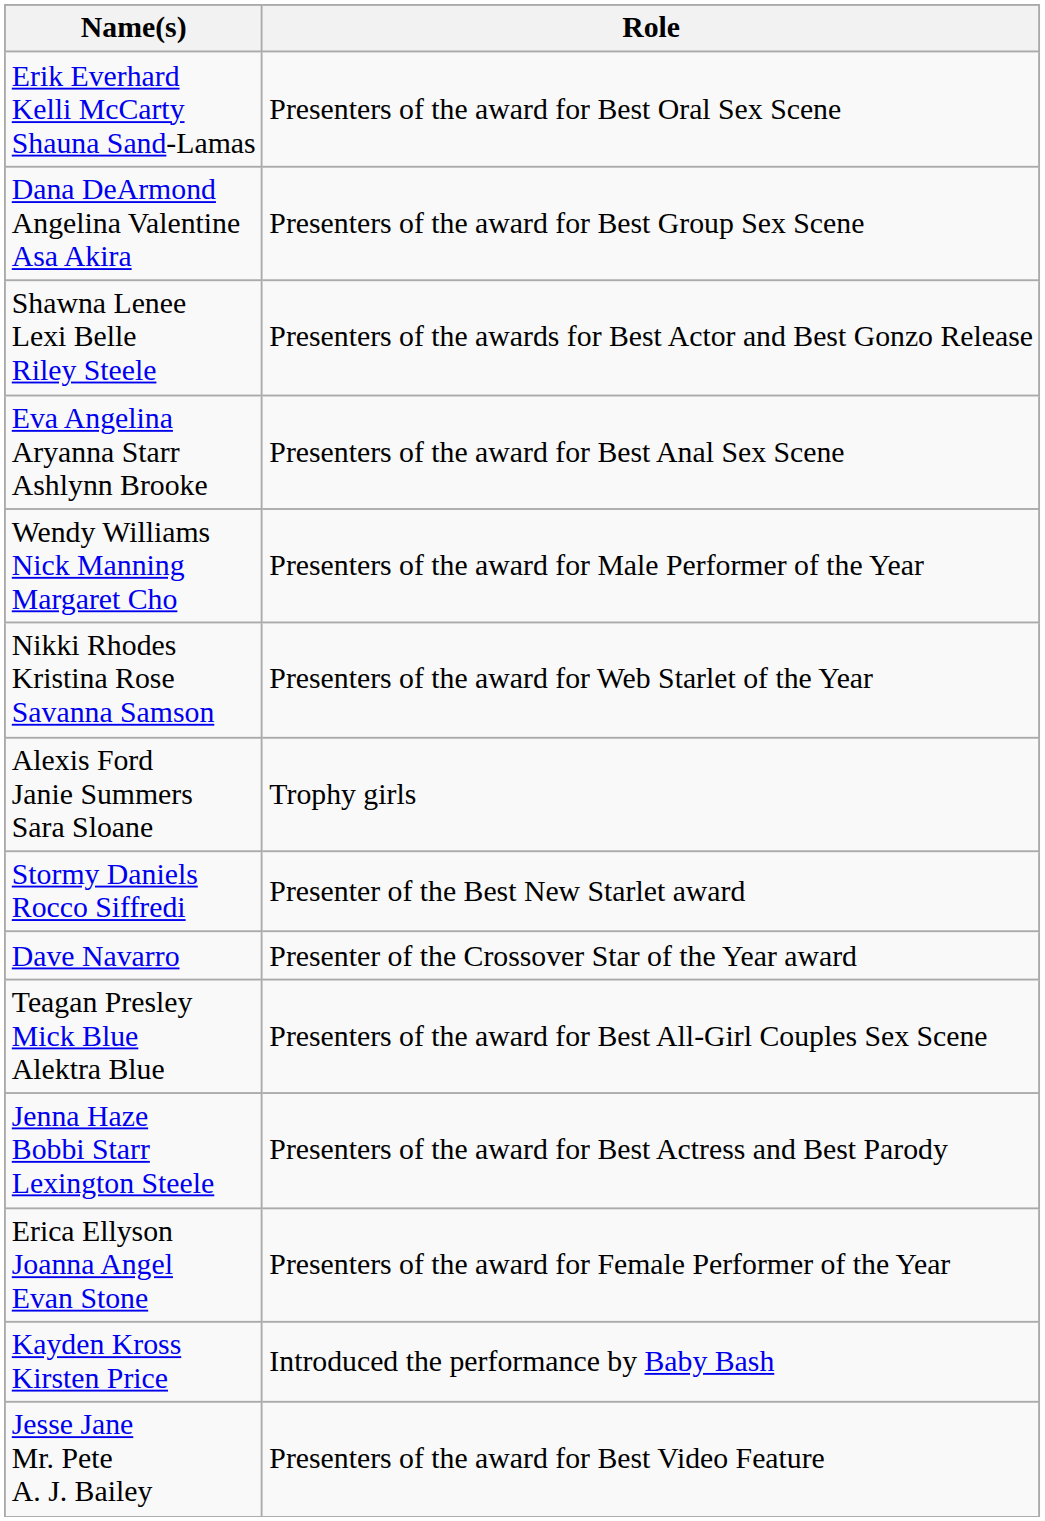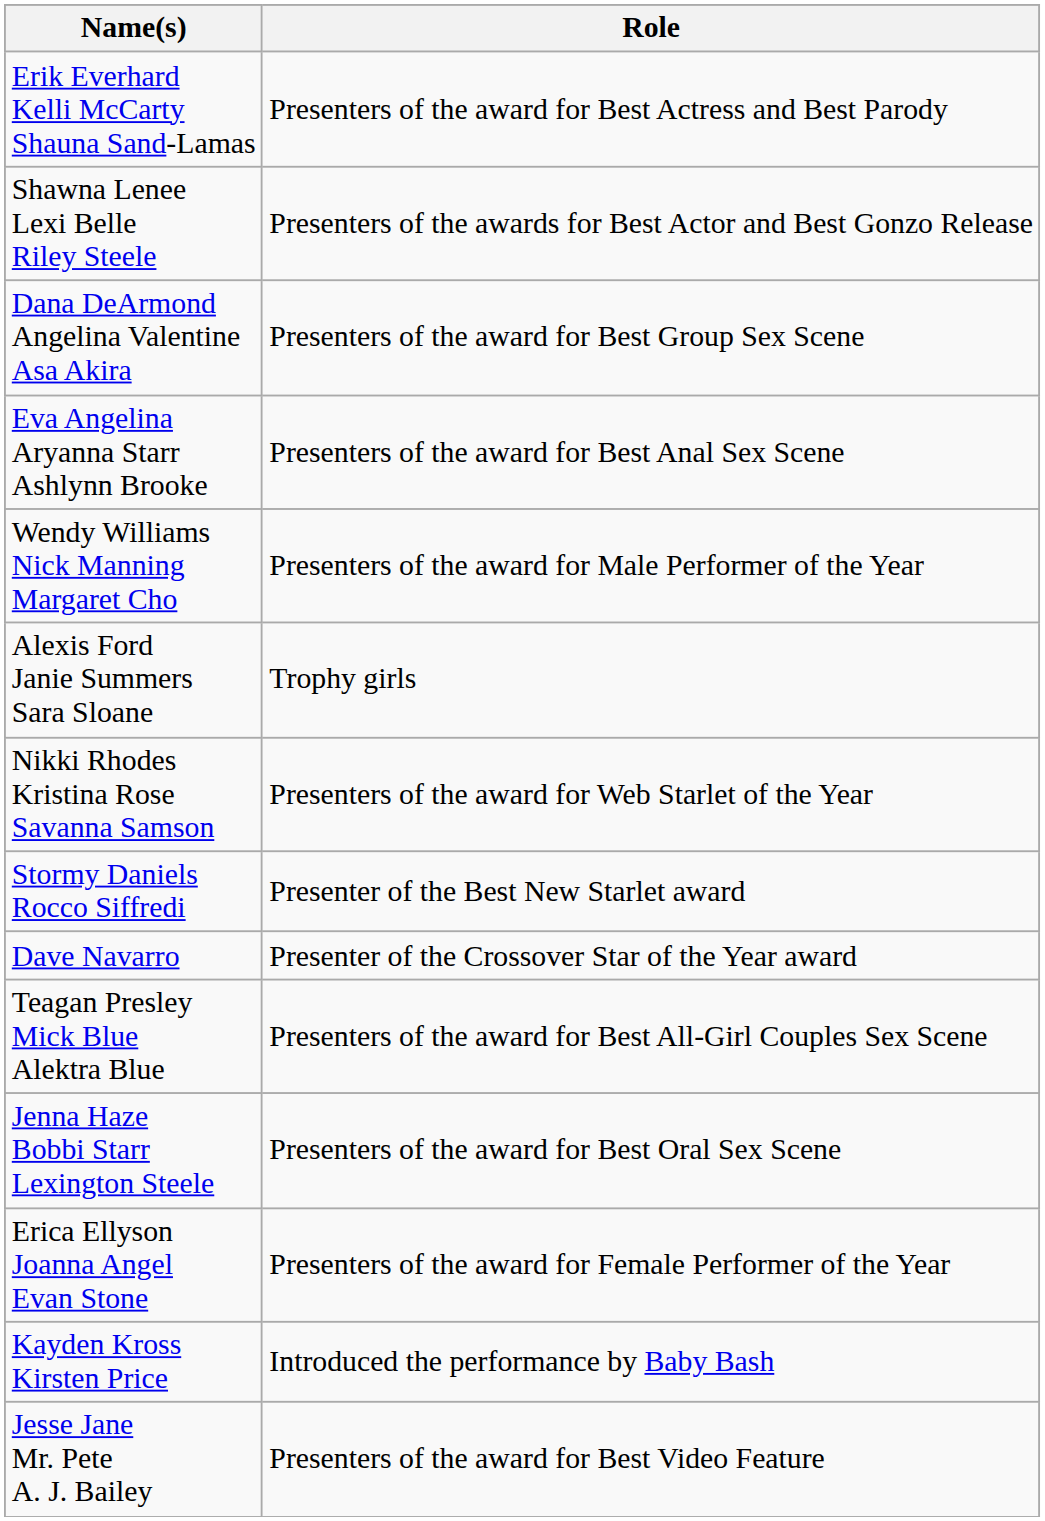 <table class="wikitable">
 <tr>
 <th>Name(s)</th>
 <th>Role</th>
 </tr>
 <tr>
 <td><a href='#'>Erik Everhard</a><br><a href='#'>Kelli McCarty</a><br><a href='#'>Shauna Sand</a>-Lamas</td>
-<td>Presenters of the award for Best Oral Sex Scene</td>
+<td>Presenters of the award for Best Actress and Best Parody</td>
+</tr>
+<tr>
+<td>Shawna Lenee<br>Lexi Belle<br><a href='#'>Riley Steele</a></td>
+<td>Presenters of the awards for Best Actor and Best Gonzo Release</td>
 </tr>
 <tr>
 <td><a href='#'>Dana DeArmond</a><br>Angelina Valentine<br><a href='#'>Asa Akira</a></td>
 <td>Presenters of the award for Best Group Sex Scene</td>
-</tr>
-<tr>
-<td>Shawna Lenee<br>Lexi Belle<br><a href='#'>Riley Steele</a></td>
-<td>Presenters of the awards for Best Actor and Best Gonzo Release</td>
 </tr>
 <tr>
 <td><a href='#'>Eva Angelina</a><br>Aryanna Starr<br>Ashlynn Brooke</td>
 <td>Presenters of the award for Best Anal Sex Scene</td>
 </tr>
 <tr>
 <td>Wendy Williams<br><a href='#'>Nick Manning</a><br><a href='#'>Margaret Cho</a></td>
 <td>Presenters of the award for Male Performer of the Year</td>
 </tr>
 <tr>
+<td>Alexis Ford<br>Janie Summers<br>Sara Sloane</td>
+<td>Trophy girls</td>
+</tr>
+<tr>
 <td>Nikki Rhodes<br>Kristina Rose<br><a href='#'>Savanna Samson</a></td>
 <td>Presenters of the award for Web Starlet of the Year</td>
-</tr>
-<tr>
-<td>Alexis Ford<br>Janie Summers<br>Sara Sloane</td>
-<td>Trophy girls</td>
 </tr>
 <tr>
 <td><a href='#'>Stormy Daniels</a><br><a href='#'>Rocco Siffredi</a></td>
 <td>Presenter of the Best New Starlet award</td>
 </tr>
 <tr>
 <td><a href='#'>Dave Navarro</a></td>
 <td>Presenter of the Crossover Star of the Year award</td>
 </tr>
 <tr>
 <td>Teagan Presley<br><a href='#'>Mick Blue</a><br>Alektra Blue</td>
 <td>Presenters of the award for Best All-Girl Couples Sex Scene</td>
 </tr>
 <tr>
 <td><a href='#'>Jenna Haze</a><br><a href='#'>Bobbi Starr</a><br><a href='#'>Lexington Steele</a></td>
-<td>Presenters of the award for Best Actress and Best Parody</td>
+<td>Presenters of the award for Best Oral Sex Scene</td>
 </tr>
 <tr>
 <td>Erica Ellyson<br><a href='#'>Joanna Angel</a><br><a href='#'>Evan Stone</a></td>
 <td>Presenters of the award for Female Performer of the Year</td>
 </tr>
 <tr>
 <td><a href='#'>Kayden Kross</a><br><a href='#'>Kirsten Price</a></td>
 <td>Introduced the performance by <a href='#'>Baby Bash</a></td>
 </tr>
 <tr>
 <td><a href='#'>Jesse Jane</a><br>Mr. Pete<br>A. J. Bailey</td>
 <td>Presenters of the award for Best Video Feature</td>
 </tr>
 <tr>
 </tr>
 </table>
